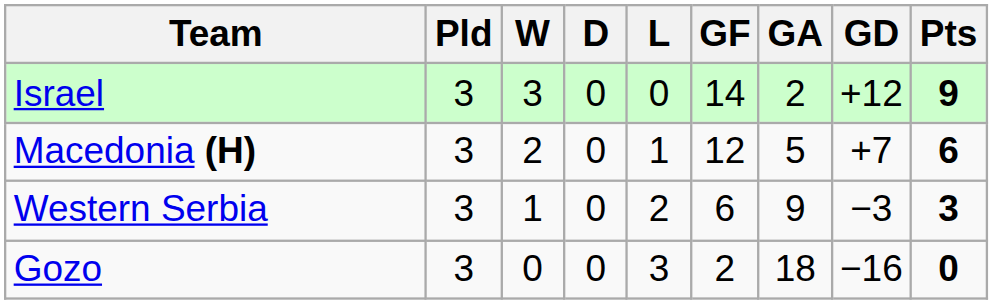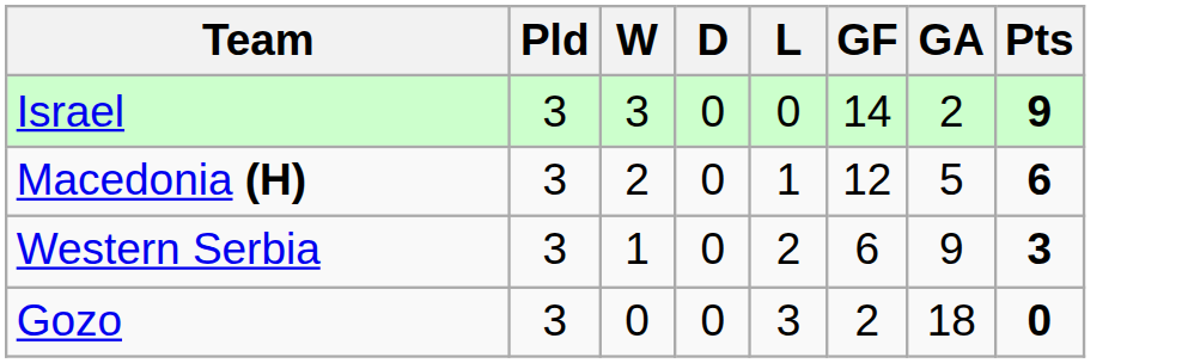 <table class="wikitable" style="text-align:center;">
 <tr>
 <th width=175>Team</th>
 <th width=20 abbr="Played">Pld</th>
 <th width=20 abbr="Won">W</th>
 <th width=20 abbr="Drawn">D</th>
 <th width=20 abbr="Lost">L</th>
 <th width=20 abbr="Goals for">GF</th>
 <th width=20 abbr="Goals against">GA</th>
-<th width=20 abbr="Goal difference">GD</th>
 <th width=20 abbr="Points">Pts</th>
 </tr>
 <tr bgcolor=#ccffcc>
 <td align=left> <a href='#'>Israel</a></td>
 <td>3</td>
 <td>3</td>
 <td>0</td>
 <td>0</td>
 <td>14</td>
 <td>2</td>
-<td>+12</td>
 <td><strong>9</strong></td>
 </tr>
 <tr>
 <td align=left> <a href='#'>Macedonia</a> <strong>(H)</strong></td>
 <td>3</td>
 <td>2</td>
 <td>0</td>
 <td>1</td>
 <td>12</td>
 <td>5</td>
-<td>+7</td>
 <td><strong>6</strong></td>
 </tr>
 <tr>
 <td align=left> <a href='#'>Western Serbia</a></td>
 <td>3</td>
 <td>1</td>
 <td>0</td>
 <td>2</td>
 <td>6</td>
 <td>9</td>
-<td>−3</td>
 <td><strong>3</strong></td>
 </tr>
 <tr>
 <td align=left> <a href='#'>Gozo</a></td>
 <td>3</td>
 <td>0</td>
 <td>0</td>
 <td>3</td>
 <td>2</td>
 <td>18</td>
-<td>−16</td>
 <td><strong>0</strong></td>
 </tr>
 </table>
